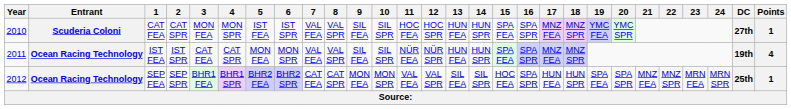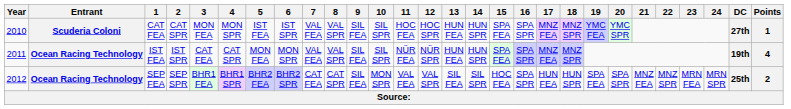 <table class="wikitable" style="text-align:center; font-size:85%">
 <tr>
 <th>Year</th>
 <th>Entrant</th>
 <th>1</th>
 <th>2</th>
 <th>3</th>
 <th>4</th>
 <th>5</th>
 <th>6</th>
 <th>7</th>
 <th>8</th>
 <th>9</th>
 <th>10</th>
 <th>11</th>
 <th>12</th>
 <th>13</th>
 <th>14</th>
 <th>15</th>
 <th>16</th>
 <th>17</th>
 <th>18</th>
 <th>19</th>
 <th>20</th>
 <th>21</th>
 <th>22</th>
 <th>23</th>
 <th>24</th>
 <th>DC</th>
 <th>Points</th>
 </tr>
 <tr>
 <td><a href='#'>2010</a></td>
 <th nowrap><a href='#'>Scuderia Coloni</a></th>
 <td><a href='#'>CAT<br>FEA</a></td>
 <td><a href='#'>CAT<br>SPR</a></td>
 <td><a href='#'>MON<br>FEA</a></td>
 <td><a href='#'>MON<br>SPR</a></td>
 <td><a href='#'>IST<br>FEA</a></td>
 <td><a href='#'>IST<br>SPR</a></td>
 <td><a href='#'>VAL<br>FEA</a></td>
 <td><a href='#'>VAL<br>SPR</a></td>
 <td><a href='#'>SIL<br>FEA</a></td>
 <td><a href='#'>SIL<br>SPR</a></td>
 <td><a href='#'>HOC<br>FEA</a></td>
 <td><a href='#'>HOC<br>SPR</a></td>
 <td><a href='#'>HUN<br>FEA</a></td>
 <td><a href='#'>HUN<br>SPR</a></td>
 <td><a href='#'>SPA<br>FEA</a></td>
 <td><a href='#'>SPA<br>SPR</a></td>
 <td style="background:#EFCFFF;"><a href='#'>MNZ<br>FEA</a><br></td>
 <td style="background:#EFCFFF;"><a href='#'>MNZ<br>SPR</a><br></td>
 <td style="background:#CFCFFF;"><a href='#'>YMC<br>FEA</a><br></td>
 <td style="background:#DFFFDF;"><a href='#'>YMC<br>SPR</a><br></td>
 <td colspan=4></td>
 <th>27th</th>
 <th>1</th>
 </tr>
 <tr>
 <td><a href='#'>2011</a></td>
 <th nowrap><a href='#'>Ocean Racing Technology</a></th>
 <td><a href='#'>IST<br>FEA</a></td>
 <td><a href='#'>IST<br>SPR</a></td>
 <td><a href='#'>CAT<br>FEA</a></td>
 <td><a href='#'>CAT<br>SPR</a></td>
 <td><a href='#'>MON<br>FEA</a></td>
 <td><a href='#'>MON<br>SPR</a></td>
 <td><a href='#'>VAL<br>FEA</a></td>
 <td><a href='#'>VAL<br>SPR</a></td>
 <td><a href='#'>SIL<br>FEA</a></td>
 <td><a href='#'>SIL<br>SPR</a></td>
 <td><a href='#'>NÜR<br>FEA</a></td>
 <td><a href='#'>NÜR<br>SPR</a></td>
 <td><a href='#'>HUN<br>FEA</a></td>
 <td><a href='#'>HUN<br>SPR</a></td>
 <td style="background:#DFFFDF;"><a href='#'>SPA<br>FEA</a><br></td>
 <td style="background:#CFCFFF;"><a href='#'>SPA<br>SPR</a><br></td>
 <td style="background:#CFCFFF;"><a href='#'>MNZ<br>FEA</a><br></td>
 <td style="background:#CFCFFF;"><a href='#'>MNZ<br>SPR</a><br></td>
 <td colspan=6></td>
 <th>19th</th>
 <th>4</th>
 </tr>
 <tr>
 <td><a href='#'>2012</a></td>
 <th nowrap><a href='#'>Ocean Racing Technology</a></th>
 <td><a href='#'>SEP<br>FEA</a></td>
 <td><a href='#'>SEP<br>SPR</a></td>
 <td style="background:#DFFFDF;"><a href='#'>BHR1<br>FEA</a><br></td>
 <td style="background:#efcfff;"><a href='#'>BHR1<br>SPR</a><br></td>
 <td style="background:#CFCFFF;"><a href='#'>BHR2<br>FEA</a><br></td>
 <td style="background:#CFCFFF;"><a href='#'>BHR2<br>SPR</a><br></td>
 <td><a href='#'>CAT<br>FEA</a></td>
 <td><a href='#'>CAT<br>SPR</a></td>
-<td><a href='#'>MON<br>FEA</a></td>
+<td><a href='#'>SIL<br>FEA</a></td>
 <td><a href='#'>MON<br>SPR</a></td>
 <td><a href='#'>VAL<br>FEA</a></td>
 <td><a href='#'>VAL<br>SPR</a></td>
 <td><a href='#'>SIL<br>FEA</a></td>
 <td><a href='#'>SIL<br>SPR</a></td>
 <td><a href='#'>HOC<br>FEA</a></td>
 <td><a href='#'>SPA<br>SPR</a></td>
 <td><a href='#'>HUN<br>FEA</a></td>
 <td><a href='#'>HUN<br>SPR</a></td>
 <td><a href='#'>SPA<br>FEA</a></td>
 <td><a href='#'>SPA<br>SPR</a></td>
 <td><a href='#'>MNZ<br>FEA</a></td>
 <td><a href='#'>MNZ<br>SPR</a></td>
 <td><a href='#'>MRN<br>FEA</a></td>
 <td><a href='#'>MRN<br>SPR</a></td>
 <th>25th</th>
-<th>1</th>
+<th>2</th>
 </tr>
 <tr>
 <th colspan="28">Source:</th>
 </tr>
 </table>
